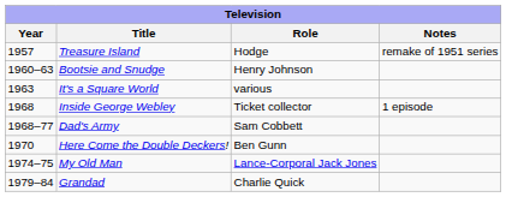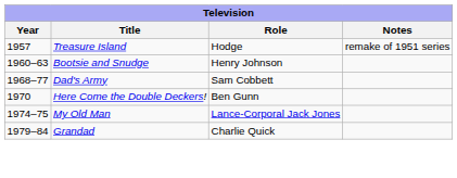 <table class="wikitable sortable">
 <tr>
 <th colspan="4" style="text-align:center; background:#a9a9f5;">Television</th>
 </tr>
 <tr>
 <th>Year</th>
 <th>Title</th>
 <th>Role</th>
 <th>Notes</th>
 </tr>
 <tr>
 <td>1957</td>
 <td><em><a href='#'>Treasure Island</a></em></td>
 <td>Hodge</td>
 <td>remake of 1951 series</td>
 </tr>
 <tr>
 <td>1960–63</td>
 <td><em><a href='#'>Bootsie and Snudge</a></em></td>
 <td>Henry Johnson</td>
 <td></td>
-</tr>
-<tr>
-<td>1963</td>
-<td><em><a href='#'>It's a Square World</a></em></td>
-<td>various</td>
-<td></td>
-</tr>
-<tr>
-<td>1968</td>
-<td><em><a href='#'>Inside George Webley</a></em></td>
-<td>Ticket collector</td>
-<td>1 episode</td>
 </tr>
 <tr>
 <td>1968–77</td>
 <td><em><a href='#'>Dad's Army</a></em></td>
 <td>Sam Cobbett</td>
 <td></td>
 </tr>
 <tr>
 <td>1970</td>
 <td><em><a href='#'>Here Come the Double Deckers</a>!</em></td>
 <td>Ben Gunn</td>
 <td></td>
 </tr>
 <tr>
 <td>1974–75</td>
 <td><em><a href='#'>My Old Man</a></em></td>
 <td><a href='#'>Lance-Corporal Jack Jones</a></td>
 <td></td>
 </tr>
 <tr>
 <td>1979–84</td>
 <td><em><a href='#'>Grandad</a></em></td>
 <td>Charlie Quick</td>
 <td></td>
 </tr>
 </table>
